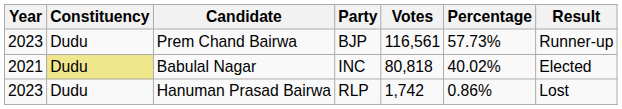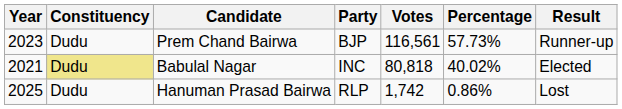 <table class="wikitable">
 <tr>
 <th>Year</th>
 <th>Constituency</th>
 <th>Candidate</th>
 <th>Party</th>
 <th>Votes</th>
 <th>Percentage</th>
 <th>Result</th>
 </tr>
 <tr>
 <td>2023</td>
 <td>Dudu</td>
 <td>Prem Chand Bairwa</td>
 <td>BJP</td>
 <td>116,561</td>
 <td>57.73%</td>
 <td>Runner-up</td>
 </tr>
 <tr>
 <td>2021</td>
 <td style="background: khaki;">Dudu</td>
 <td>Babulal Nagar</td>
 <td>INC</td>
 <td>80,818</td>
 <td>40.02%</td>
 <td>Elected</td>
 </tr>
 <tr>
-<td>2023</td>
+<td>2025</td>
 <td>Dudu</td>
 <td>Hanuman Prasad Bairwa</td>
 <td>RLP</td>
 <td>1,742</td>
 <td>0.86%</td>
 <td>Lost</td>
 </tr>
 </table>
